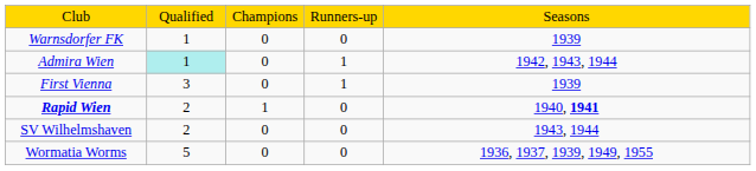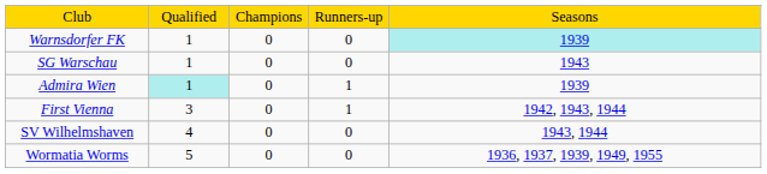 <table class="wikitable sortable">
 <tr align="center" bgcolor="#FFD700">
 <td width="150">Club</td>
 <td width="80">Qualified</td>
 <td width="80">Champions</td>
 <td width="80">Runners-up</td>
 <td width="400">Seasons</td>
 </tr>
 <tr align="center">
 <td><em><a href='#'>Warnsdorfer FK</a></em></td>
 <td>1</td>
 <td>0</td>
 <td>0</td>
-<td><a href='#'>1939</a></td>
+<td style="background: paleturquoise;"><a href='#'>1939</a></td>
+</tr>
+<tr align="center">
+<td><em><a href='#'>SG Warschau</a></em></td>
+<td>1</td>
+<td>0</td>
+<td>0</td>
+<td><a href='#'>1943</a></td>
 </tr>
 <tr align="center">
 <td><em><a href='#'>Admira Wien</a></em></td>
 <td style="background: paleturquoise;">1</td>
 <td>0</td>
 <td>1</td>
-<td><a href='#'>1942</a>, <a href='#'>1943</a>, <a href='#'>1944</a></td>
+<td><a href='#'>1939</a></td>
 </tr>
 <tr align="center">
 <td><em><a href='#'>First Vienna</a></em></td>
 <td>3</td>
 <td>0</td>
 <td>1</td>
-<td><a href='#'>1939</a></td>
-</tr>
-<tr align="center">
-<td><strong><em><a href='#'>Rapid Wien</a></em></strong></td>
-<td>2</td>
-<td>1</td>
-<td>0</td>
-<td><a href='#'>1940</a>, <strong><a href='#'>1941</a></strong></td>
+<td><a href='#'>1942</a>, <a href='#'>1943</a>, <a href='#'>1944</a></td>
 </tr>
 <tr align="center">
 <td><a href='#'>SV Wilhelmshaven</a></td>
-<td>2</td>
+<td>4</td>
 <td>0</td>
 <td>0</td>
 <td><a href='#'>1943</a>, <a href='#'>1944</a></td>
 </tr>
 <tr align="center">
 <td><a href='#'>Wormatia Worms</a></td>
 <td>5</td>
 <td>0</td>
 <td>0</td>
 <td><a href='#'>1936</a>, <a href='#'>1937</a>, <a href='#'>1939</a>, <a href='#'>1949</a>, <a href='#'>1955</a></td>
 </tr>
 </table>
